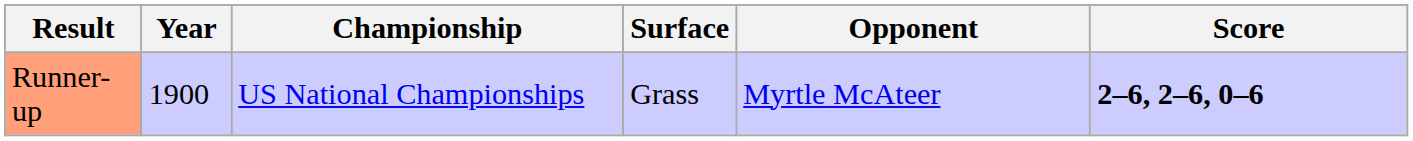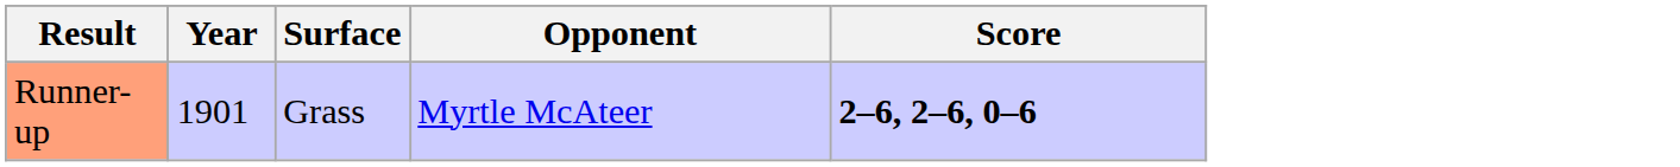 <table class="sortable wikitable">
 <tr>
 <th style="width:65px">Result</th>
 <th style="width:40px">Year</th>
-<th style="width:200px">Championship</th>
 <th style="width:50px">Surface</th>
 <th style="width:180px">Opponent</th>
 <th style="width:160px" class="unsortable">Score</th>
 </tr>
 <tr style="background:#ccf;">
 <td style="background:#ffa07a;">Runner-up</td>
-<td>1900</td>
-<td><a href='#'>US National Championships</a></td>
+<td>1901</td>
 <td>Grass</td>
 <td> <a href='#'>Myrtle McAteer</a></td>
 <td><strong>2–6, 2–6, 0–6</strong></td>
 </tr>
 </table>
